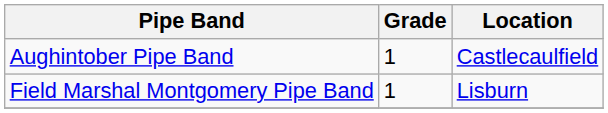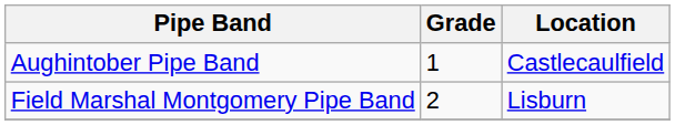 <table class="wikitable sortable">
 <tr>
 <th>Pipe Band</th>
 <th>Grade</th>
 <th>Location</th>
 </tr>
 <tr>
 <td><a href='#'>Aughintober Pipe Band</a></td>
 <td>1</td>
 <td><a href='#'>Castlecaulfield</a></td>
 </tr>
 <tr>
 <td><a href='#'>Field Marshal Montgomery Pipe Band</a></td>
-<td>1</td>
+<td>2</td>
 <td><a href='#'>Lisburn</a></td>
 </tr>
 <tr>
 </tr>
 </table>
